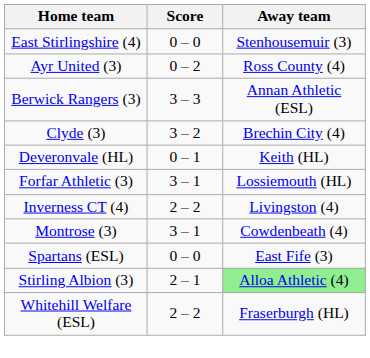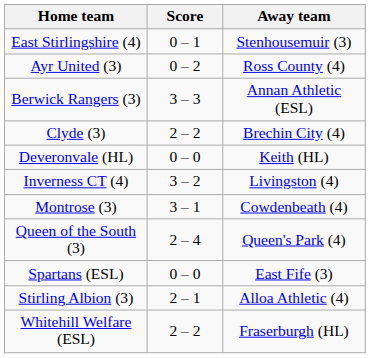 <table class="wikitable" style="text-align: center">
 <tr>
 <th width=140>Home team</th>
 <th width=70>Score</th>
 <th width=140>Away team</th>
 </tr>
 <tr>
 <td><a href='#'>East Stirlingshire</a> (4)</td>
-<td>0 – 0</td>
+<td>0 – 1</td>
 <td><a href='#'>Stenhousemuir</a> (3)</td>
 </tr>
 <tr>
 <td><a href='#'>Ayr United</a> (3)</td>
 <td>0 – 2</td>
 <td><a href='#'>Ross County</a> (4)</td>
 </tr>
 <tr>
 <td><a href='#'>Berwick Rangers</a> (3)</td>
 <td>3 – 3</td>
 <td><a href='#'>Annan Athletic</a> (ESL)</td>
 </tr>
 <tr>
 <td><a href='#'>Clyde</a> (3)</td>
-<td>3 – 2</td>
+<td>2 – 2</td>
 <td><a href='#'>Brechin City</a> (4)</td>
 </tr>
 <tr>
 <td><a href='#'>Deveronvale</a> (HL)</td>
-<td>0 – 1</td>
+<td>0 – 0</td>
 <td><a href='#'>Keith</a> (HL)</td>
 </tr>
 <tr>
-<td><a href='#'>Forfar Athletic</a> (3)</td>
-<td>3 – 1</td>
-<td><a href='#'>Lossiemouth</a> (HL)</td>
-</tr>
-<tr>
 <td><a href='#'>Inverness CT</a> (4)</td>
-<td>2 – 2</td>
+<td>3 – 2</td>
 <td><a href='#'>Livingston</a> (4)</td>
 </tr>
 <tr>
 <td><a href='#'>Montrose</a> (3)</td>
 <td>3 – 1</td>
 <td><a href='#'>Cowdenbeath</a> (4)</td>
+</tr>
+<tr>
+<td><a href='#'>Queen of the South</a> (3)</td>
+<td>2 – 4</td>
+<td><a href='#'>Queen's Park</a> (4)</td>
 </tr>
 <tr>
 <td><a href='#'>Spartans</a> (ESL)</td>
 <td>0 – 0</td>
 <td><a href='#'>East Fife</a> (3)</td>
 </tr>
 <tr>
 <td><a href='#'>Stirling Albion</a> (3)</td>
 <td>2 – 1</td>
-<td style="background: lightgreen;"><a href='#'>Alloa Athletic</a> (4)</td>
+<td><a href='#'>Alloa Athletic</a> (4)</td>
 </tr>
 <tr>
 <td><a href='#'>Whitehill Welfare</a> (ESL)</td>
 <td>2 – 2</td>
 <td><a href='#'>Fraserburgh</a> (HL)</td>
 </tr>
 </table>
